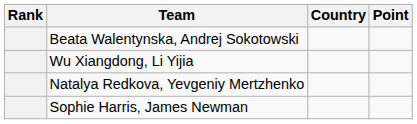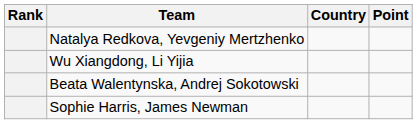 <table class="wikitable sortable">
 <tr>
 <th>Rank</th>
 <th>Team</th>
 <th>Country</th>
 <th>Point</th>
 </tr>
 <tr>
 <th></th>
-<td>Beata Walentynska, Andrej Sokotowski</td>
+<td>Natalya Redkova, Yevgeniy Mertzhenko</td>
 <td></td>
 <td></td>
 </tr>
 <tr>
 <th></th>
 <td>Wu Xiangdong, Li Yijia</td>
 <td></td>
 <td></td>
 </tr>
 <tr>
 <th></th>
-<td>Natalya Redkova, Yevgeniy Mertzhenko</td>
+<td>Beata Walentynska, Andrej Sokotowski</td>
 <td></td>
 <td></td>
 </tr>
 <tr>
 <th></th>
 <td>Sophie Harris, James Newman</td>
 <td></td>
 <td></td>
 </tr>
 </table>
